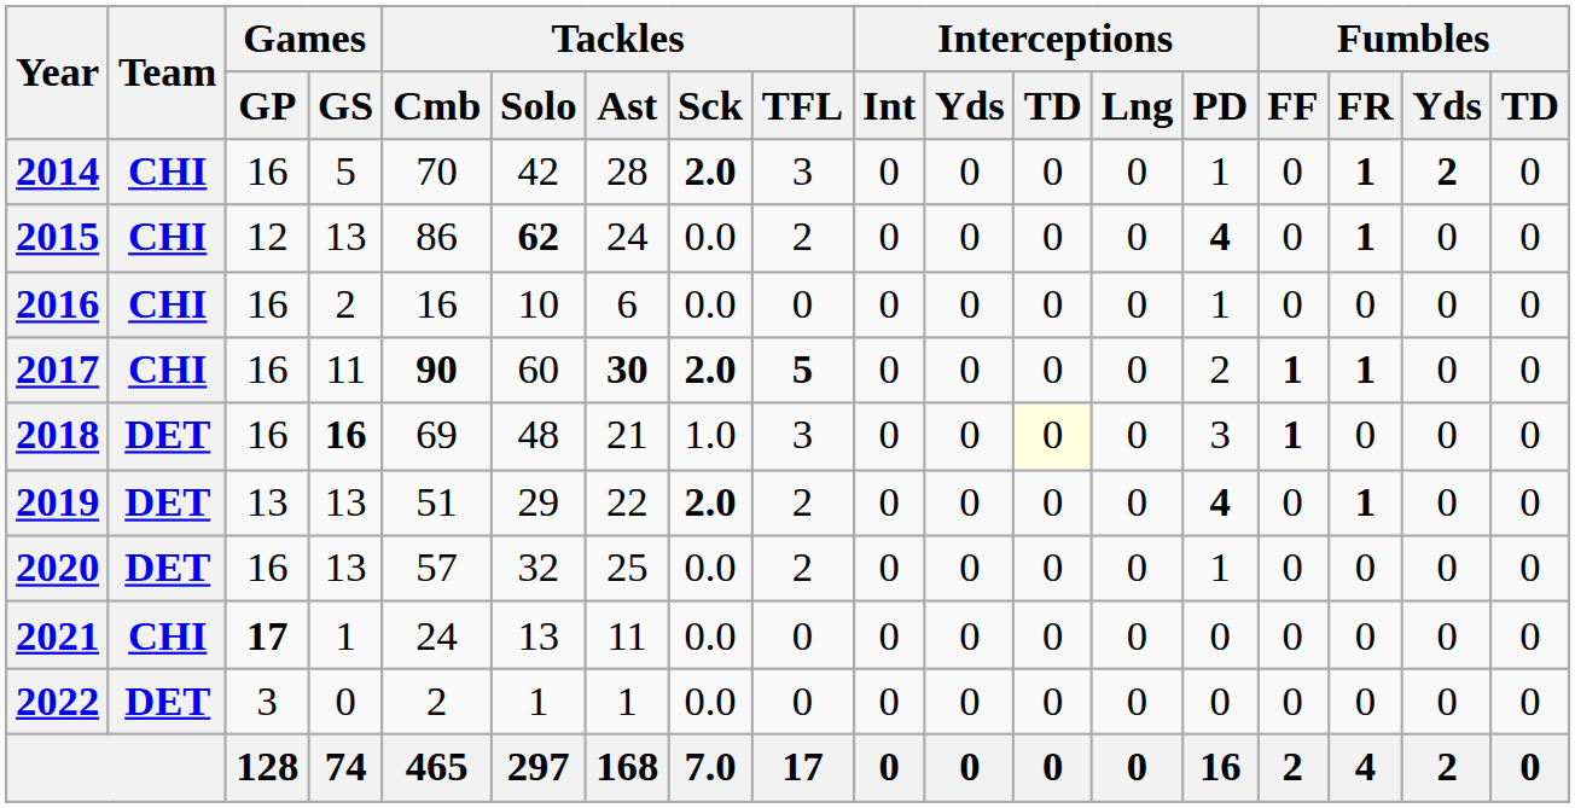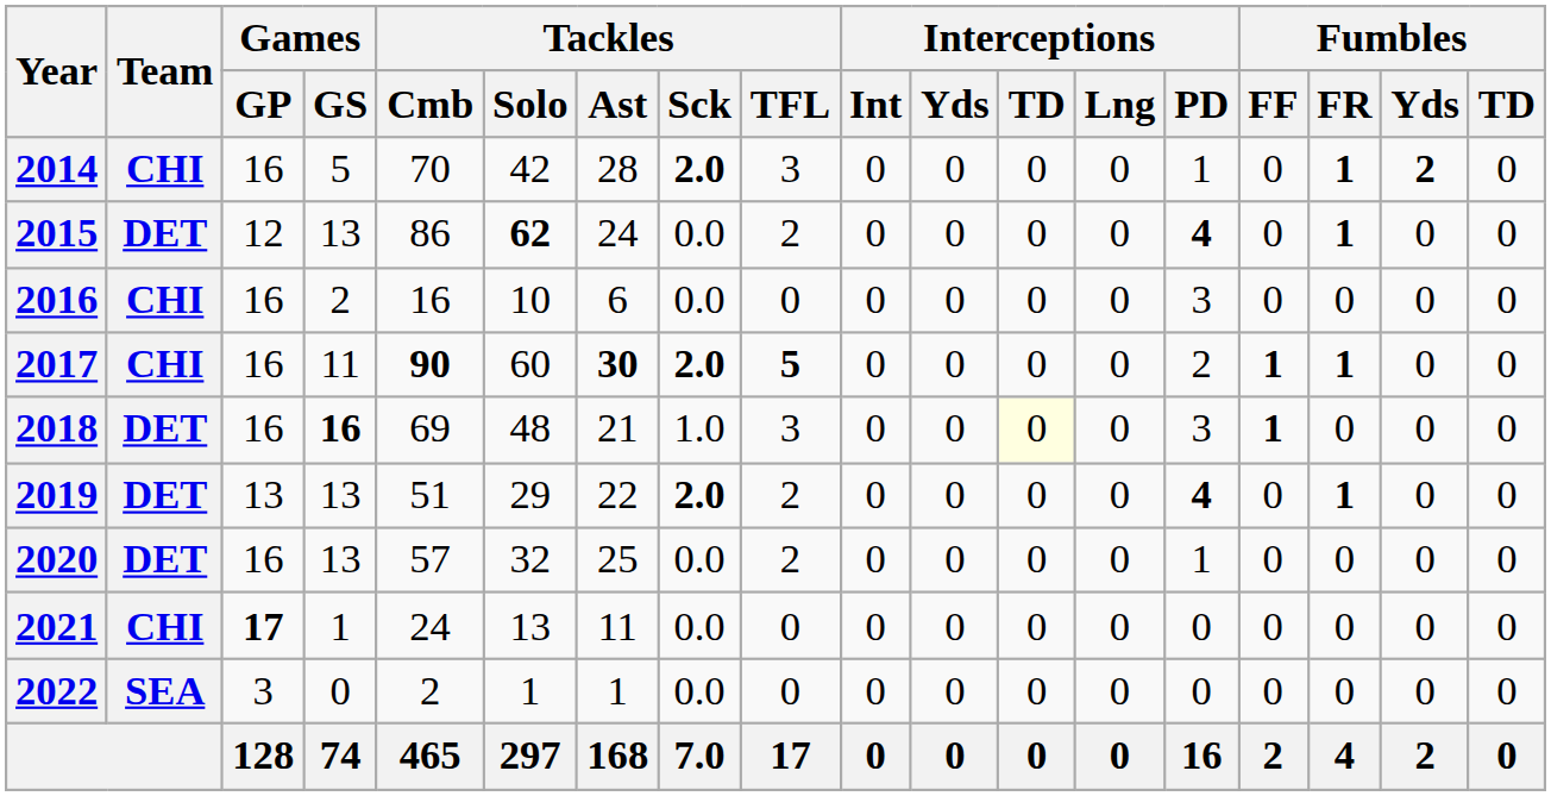 <table class="wikitable" style="text-align:center">
 <tr>
 <th rowspan="2">Year</th>
 <th rowspan="2">Team</th>
 <th colspan="2">Games</th>
 <th colspan="5">Tackles</th>
 <th colspan="5">Interceptions</th>
 <th colspan="4">Fumbles</th>
 </tr>
 <tr>
 <th>GP</th>
 <th>GS</th>
 <th>Cmb</th>
 <th>Solo</th>
 <th>Ast</th>
 <th>Sck</th>
 <th>TFL</th>
 <th>Int</th>
 <th>Yds</th>
 <th>TD</th>
 <th>Lng</th>
 <th>PD</th>
 <th>FF</th>
 <th>FR</th>
 <th>Yds</th>
 <th>TD</th>
 </tr>
 <tr>
 <th><a href='#'>2014</a></th>
 <th><a href='#'>CHI</a></th>
 <td>16</td>
 <td>5</td>
 <td>70</td>
 <td>42</td>
 <td>28</td>
 <td><strong>2.0</strong></td>
 <td>3</td>
 <td>0</td>
 <td>0</td>
 <td>0</td>
 <td>0</td>
 <td>1</td>
 <td>0</td>
 <td><strong>1</strong></td>
 <td><strong>2</strong></td>
 <td>0</td>
 </tr>
 <tr>
 <th><a href='#'>2015</a></th>
-<th><a href='#'>CHI</a></th>
+<th><a href='#'>DET</a></th>
 <td>12</td>
 <td>13</td>
 <td>86</td>
 <td><strong>62</strong></td>
 <td>24</td>
 <td>0.0</td>
 <td>2</td>
 <td>0</td>
 <td>0</td>
 <td>0</td>
 <td>0</td>
 <td><strong>4</strong></td>
 <td>0</td>
 <td><strong>1</strong></td>
 <td>0</td>
 <td>0</td>
 </tr>
 <tr>
 <th><a href='#'>2016</a></th>
 <th><a href='#'>CHI</a></th>
 <td>16</td>
 <td>2</td>
 <td>16</td>
 <td>10</td>
 <td>6</td>
 <td>0.0</td>
 <td>0</td>
 <td>0</td>
 <td>0</td>
 <td>0</td>
 <td>0</td>
-<td>1</td>
+<td>3</td>
 <td>0</td>
 <td>0</td>
 <td>0</td>
 <td>0</td>
 </tr>
 <tr>
 <th><a href='#'>2017</a></th>
 <th><a href='#'>CHI</a></th>
 <td>16</td>
 <td>11</td>
 <td><strong>90</strong></td>
 <td>60</td>
 <td><strong>30</strong></td>
 <td><strong>2.0</strong></td>
 <td><strong>5</strong></td>
 <td>0</td>
 <td>0</td>
 <td>0</td>
 <td>0</td>
 <td>2</td>
 <td><strong>1</strong></td>
 <td><strong>1</strong></td>
 <td>0</td>
 <td>0</td>
 </tr>
 <tr>
 <th><a href='#'>2018</a></th>
 <th><a href='#'>DET</a></th>
 <td>16</td>
 <td><strong>16</strong></td>
 <td>69</td>
 <td>48</td>
 <td>21</td>
 <td>1.0</td>
 <td>3</td>
 <td>0</td>
 <td>0</td>
 <td style="background: lightyellow;">0</td>
 <td>0</td>
 <td>3</td>
 <td><strong>1</strong></td>
 <td>0</td>
 <td>0</td>
 <td>0</td>
 </tr>
 <tr>
 <th><a href='#'>2019</a></th>
 <th><a href='#'>DET</a></th>
 <td>13</td>
 <td>13</td>
 <td>51</td>
 <td>29</td>
 <td>22</td>
 <td><strong>2.0</strong></td>
 <td>2</td>
 <td>0</td>
 <td>0</td>
 <td>0</td>
 <td>0</td>
 <td><strong>4</strong></td>
 <td>0</td>
 <td><strong>1</strong></td>
 <td>0</td>
 <td>0</td>
 </tr>
 <tr>
 <th><a href='#'>2020</a></th>
 <th><a href='#'>DET</a></th>
 <td>16</td>
 <td>13</td>
 <td>57</td>
 <td>32</td>
 <td>25</td>
 <td>0.0</td>
 <td>2</td>
 <td>0</td>
 <td>0</td>
 <td>0</td>
 <td>0</td>
 <td>1</td>
 <td>0</td>
 <td>0</td>
 <td>0</td>
 <td>0</td>
 </tr>
 <tr>
 <th><a href='#'>2021</a></th>
 <th><a href='#'>CHI</a></th>
 <td><strong>17</strong></td>
 <td>1</td>
 <td>24</td>
 <td>13</td>
 <td>11</td>
 <td>0.0</td>
 <td>0</td>
 <td>0</td>
 <td>0</td>
 <td>0</td>
 <td>0</td>
 <td>0</td>
 <td>0</td>
 <td>0</td>
 <td>0</td>
 <td>0</td>
 </tr>
 <tr>
 <th><a href='#'>2022</a></th>
-<th><a href='#'>DET</a></th>
+<th><a href='#'>SEA</a></th>
 <td>3</td>
 <td>0</td>
 <td>2</td>
 <td>1</td>
 <td>1</td>
 <td>0.0</td>
 <td>0</td>
 <td>0</td>
 <td>0</td>
 <td>0</td>
 <td>0</td>
 <td>0</td>
 <td>0</td>
 <td>0</td>
 <td>0</td>
 <td>0</td>
 </tr>
 <tr>
 <th colspan="2"></th>
 <th>128</th>
 <th>74</th>
 <th>465</th>
 <th>297</th>
 <th>168</th>
 <th>7.0</th>
 <th>17</th>
 <th>0</th>
 <th>0</th>
 <th>0</th>
 <th>0</th>
 <th>16</th>
 <th>2</th>
 <th>4</th>
 <th>2</th>
 <th>0</th>
 </tr>
 </table>
